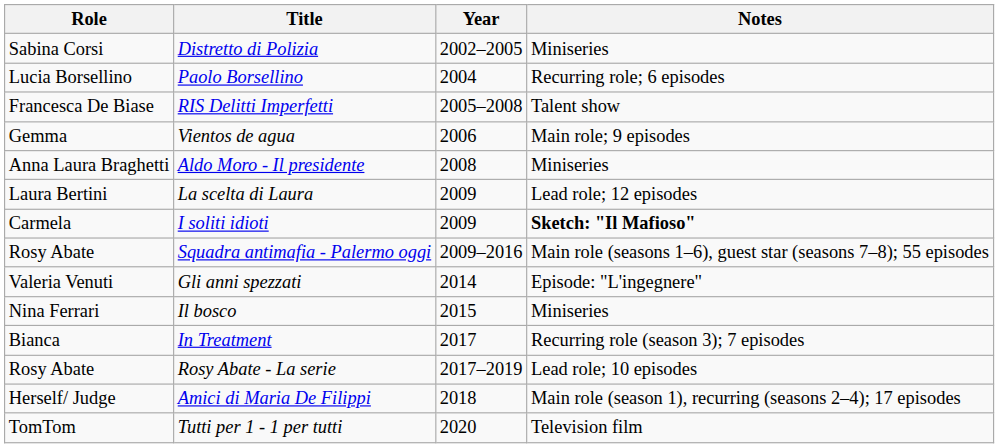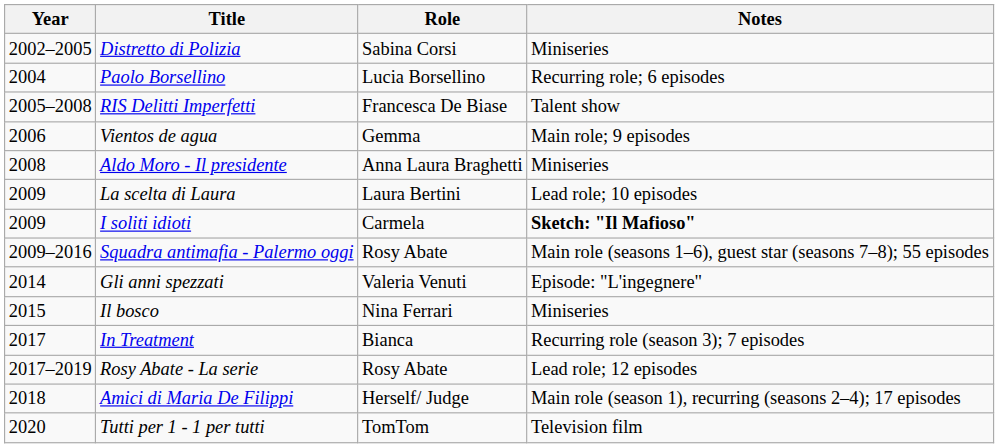 <table class="wikitable">
 <tr>
+<th>Year</th>
+<th>Title</th>
 <th>Role</th>
-<th>Title</th>
-<th>Year</th>
 <th>Notes</th>
 </tr>
 <tr>
+<td>2002–2005</td>
+<td><em><a href='#'>Distretto di Polizia</a></em></td>
 <td>Sabina Corsi</td>
-<td><em><a href='#'>Distretto di Polizia</a></em></td>
-<td>2002–2005</td>
 <td>Miniseries</td>
 </tr>
 <tr>
+<td>2004</td>
+<td><em><a href='#'>Paolo Borsellino</a></em></td>
 <td>Lucia Borsellino</td>
-<td><em><a href='#'>Paolo Borsellino</a></em></td>
-<td>2004</td>
 <td>Recurring role; 6 episodes</td>
 </tr>
 <tr>
+<td>2005–2008</td>
+<td><em><a href='#'>RIS Delitti Imperfetti</a></em></td>
 <td>Francesca De Biase</td>
-<td><em><a href='#'>RIS Delitti Imperfetti</a></em></td>
-<td>2005–2008</td>
 <td>Talent show</td>
 </tr>
 <tr>
+<td>2006</td>
+<td><em>Vientos de agua</em></td>
 <td>Gemma</td>
-<td><em>Vientos de agua</em></td>
-<td>2006</td>
 <td>Main role; 9 episodes</td>
 </tr>
 <tr>
+<td>2008</td>
+<td><em><a href='#'>Aldo Moro - Il presidente</a></em></td>
 <td>Anna Laura Braghetti</td>
-<td><em><a href='#'>Aldo Moro - Il presidente</a></em></td>
-<td>2008</td>
 <td>Miniseries</td>
 </tr>
 <tr>
+<td>2009</td>
+<td><em>La scelta di Laura</em></td>
 <td>Laura Bertini</td>
-<td><em>La scelta di Laura</em></td>
+<td>Lead role; 10 episodes</td>
+</tr>
+<tr>
 <td>2009</td>
+<td><em><a href='#'>I soliti idioti</a></em></td>
+<td>Carmela</td>
+<td><strong>Sketch: "Il Mafioso"</strong></td>
+</tr>
+<tr>
+<td>2009–2016</td>
+<td><em><a href='#'>Squadra antimafia - Palermo oggi</a></em></td>
+<td>Rosy Abate</td>
+<td>Main role (seasons 1–6), guest star (seasons 7–8); 55 episodes</td>
+</tr>
+<tr>
+<td>2014</td>
+<td><em>Gli anni spezzati</em></td>
+<td>Valeria Venuti</td>
+<td>Episode: "L'ingegnere"</td>
+</tr>
+<tr>
+<td>2015</td>
+<td><em>Il bosco</em></td>
+<td>Nina Ferrari</td>
+<td>Miniseries</td>
+</tr>
+<tr>
+<td>2017</td>
+<td><em><a href='#'>In Treatment</a></em></td>
+<td>Bianca</td>
+<td>Recurring role (season 3); 7 episodes</td>
+</tr>
+<tr>
+<td>2017–2019</td>
+<td><em>Rosy Abate - La serie</em></td>
+<td>Rosy Abate</td>
 <td>Lead role; 12 episodes</td>
 </tr>
 <tr>
-<td>Carmela</td>
-<td><em><a href='#'>I soliti idioti</a></em></td>
-<td>2009</td>
-<td><strong>Sketch: "Il Mafioso"</strong></td>
-</tr>
-<tr>
-<td>Rosy Abate</td>
-<td><em><a href='#'>Squadra antimafia - Palermo oggi</a></em></td>
-<td>2009–2016</td>
-<td>Main role (seasons 1–6), guest star (seasons 7–8); 55 episodes</td>
-</tr>
-<tr>
-<td>Valeria Venuti</td>
-<td><em>Gli anni spezzati</em></td>
-<td>2014</td>
-<td>Episode: "L'ingegnere"</td>
-</tr>
-<tr>
-<td>Nina Ferrari</td>
-<td><em>Il bosco</em></td>
-<td>2015</td>
-<td>Miniseries</td>
-</tr>
-<tr>
-<td>Bianca</td>
-<td><em><a href='#'>In Treatment</a></em></td>
-<td>2017</td>
-<td>Recurring role (season 3); 7 episodes</td>
-</tr>
-<tr>
-<td>Rosy Abate</td>
-<td><em>Rosy Abate - La serie</em></td>
-<td>2017–2019</td>
-<td>Lead role; 10 episodes</td>
-</tr>
-<tr>
+<td>2018</td>
+<td><em><a href='#'>Amici di Maria De Filippi</a></em></td>
 <td>Herself/ Judge</td>
-<td><em><a href='#'>Amici di Maria De Filippi</a></em></td>
-<td>2018</td>
 <td>Main role (season 1), recurring (seasons 2–4); 17 episodes</td>
 </tr>
 <tr>
+<td>2020</td>
+<td><em>Tutti per 1 - 1 per tutti</em></td>
 <td>TomTom</td>
-<td><em>Tutti per 1 - 1 per tutti</em></td>
-<td>2020</td>
 <td>Television film</td>
 </tr>
 </table>
